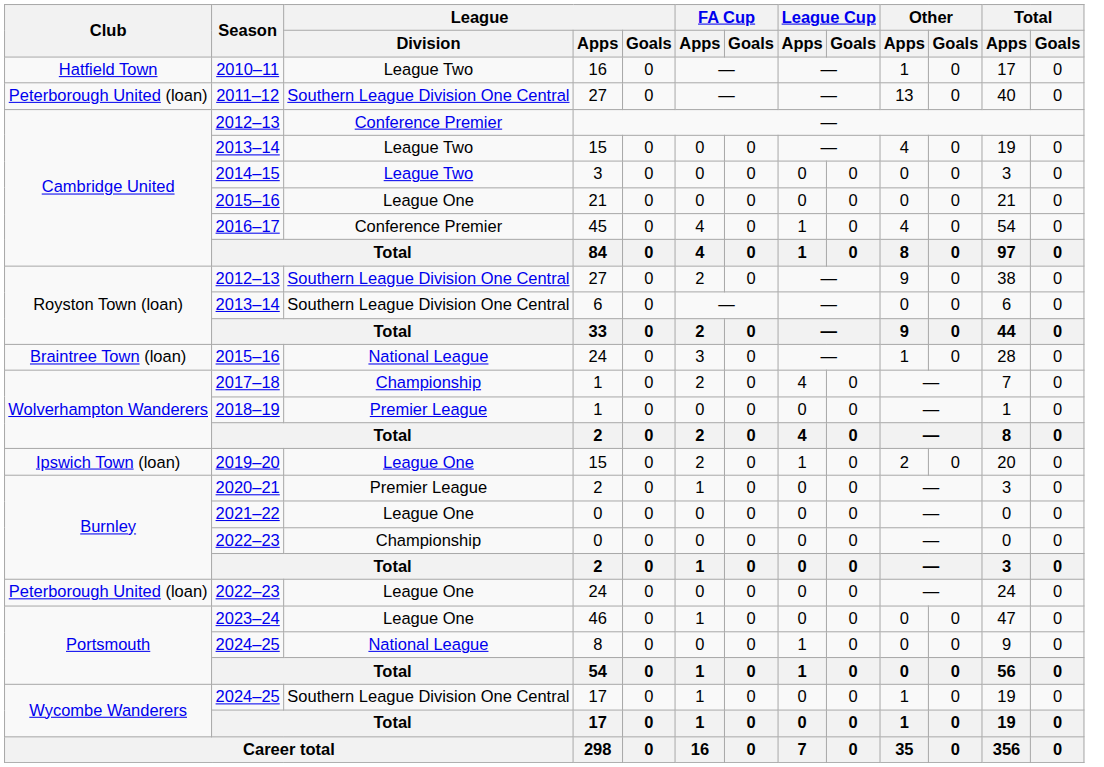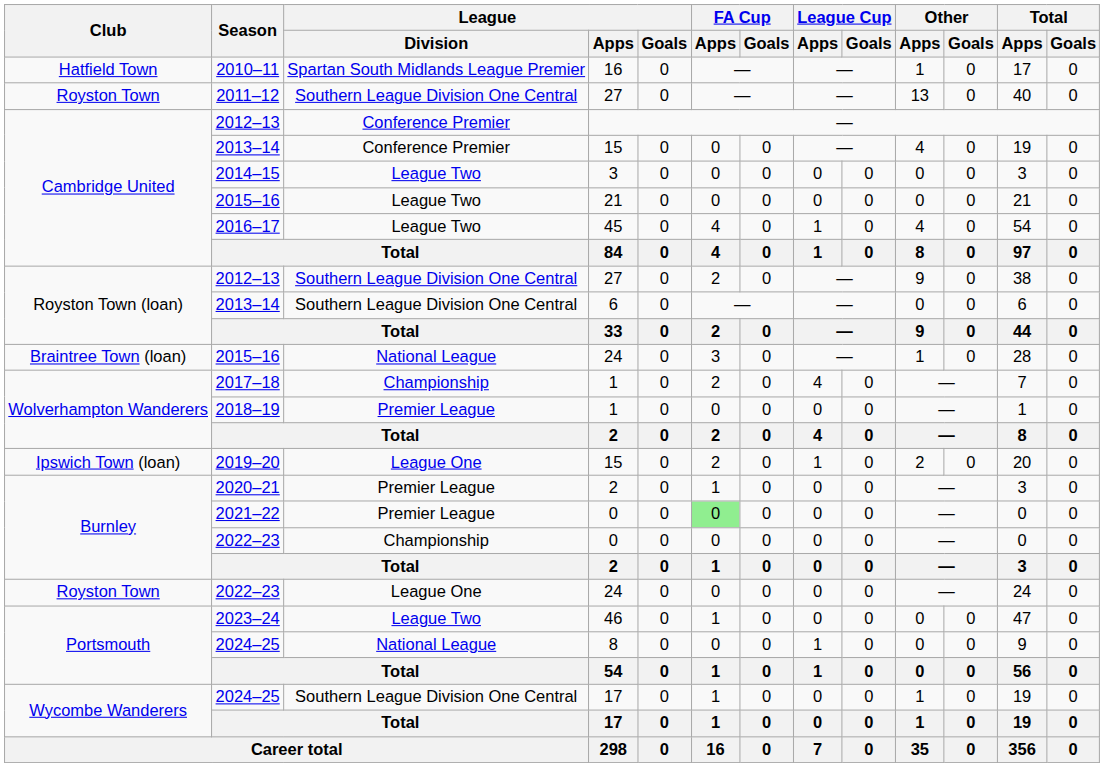 <table class=wikitable style="text-align:center">
 <tr>
 <th rowspan="2">Club</th>
 <th rowspan="2">Season</th>
 <th colspan="3">League</th>
 <th colspan="2"><a href='#'>FA Cup</a></th>
 <th colspan="2"><a href='#'>League Cup</a></th>
 <th colspan="2">Other</th>
 <th colspan="2">Total</th>
 </tr>
 <tr>
 <th>Division</th>
 <th>Apps</th>
 <th>Goals</th>
 <th>Apps</th>
 <th>Goals</th>
 <th>Apps</th>
 <th>Goals</th>
 <th>Apps</th>
 <th>Goals</th>
 <th>Apps</th>
 <th>Goals</th>
 </tr>
 <tr>
 <td><a href='#'>Hatfield Town</a></td>
 <td><a href='#'>2010–11</a></td>
-<td>League Two</td>
+<td><a href='#'>Spartan South Midlands League Premier</a></td>
 <td>16</td>
 <td>0</td>
 <td colspan="2">—</td>
 <td colspan="2">—</td>
 <td>1</td>
 <td>0</td>
 <td>17</td>
 <td>0</td>
 </tr>
 <tr>
-<td><a href='#'>Peterborough United</a> (loan)</td>
+<td><a href='#'>Royston Town</a></td>
 <td><a href='#'>2011–12</a></td>
 <td><a href='#'>Southern League Division One Central</a></td>
 <td>27</td>
 <td>0</td>
 <td colspan="2">—</td>
 <td colspan="2">—</td>
 <td>13</td>
 <td>0</td>
 <td>40</td>
 <td>0</td>
 </tr>
 <tr>
 <td rowspan="6"><a href='#'>Cambridge United</a></td>
 <td><a href='#'>2012–13</a></td>
 <td><a href='#'>Conference Premier</a></td>
 <td colspan="10">—</td>
 </tr>
 <tr>
 <td><a href='#'>2013–14</a></td>
-<td>League Two</td>
+<td>Conference Premier</td>
 <td>15</td>
 <td>0</td>
 <td>0</td>
 <td>0</td>
 <td colspan="2">—</td>
 <td>4</td>
 <td>0</td>
 <td>19</td>
 <td>0</td>
 </tr>
 <tr>
 <td><a href='#'>2014–15</a></td>
 <td><a href='#'>League Two</a></td>
 <td>3</td>
 <td>0</td>
 <td>0</td>
 <td>0</td>
 <td>0</td>
 <td>0</td>
 <td>0</td>
 <td>0</td>
 <td>3</td>
 <td>0</td>
 </tr>
 <tr>
 <td><a href='#'>2015–16</a></td>
-<td>League One</td>
+<td>League Two</td>
 <td>21</td>
 <td>0</td>
 <td>0</td>
 <td>0</td>
 <td>0</td>
 <td>0</td>
 <td>0</td>
 <td>0</td>
 <td>21</td>
 <td>0</td>
 </tr>
 <tr>
 <td><a href='#'>2016–17</a></td>
-<td>Conference Premier</td>
+<td>League Two</td>
 <td>45</td>
 <td>0</td>
 <td>4</td>
 <td>0</td>
 <td>1</td>
 <td>0</td>
 <td>4</td>
 <td>0</td>
 <td>54</td>
 <td>0</td>
 </tr>
 <tr>
 <th colspan="2">Total</th>
 <th>84</th>
 <th>0</th>
 <th>4</th>
 <th>0</th>
 <th>1</th>
 <th>0</th>
 <th>8</th>
 <th>0</th>
 <th>97</th>
 <th>0</th>
 </tr>
 <tr>
 <td rowspan="3">Royston Town (loan)</td>
 <td><a href='#'>2012–13</a></td>
 <td><a href='#'>Southern League Division One Central</a></td>
 <td>27</td>
 <td>0</td>
 <td>2</td>
 <td>0</td>
 <td colspan="2">—</td>
 <td>9</td>
 <td>0</td>
 <td>38</td>
 <td>0</td>
 </tr>
 <tr>
 <td><a href='#'>2013–14</a></td>
 <td>Southern League Division One Central</td>
 <td>6</td>
 <td>0</td>
 <td colspan="2">—</td>
 <td colspan="2">—</td>
 <td>0</td>
 <td>0</td>
 <td>6</td>
 <td>0</td>
 </tr>
 <tr>
 <th colspan="2">Total</th>
 <th>33</th>
 <th>0</th>
 <th>2</th>
 <th>0</th>
 <th colspan="2">—</th>
 <th>9</th>
 <th>0</th>
 <th>44</th>
 <th>0</th>
 </tr>
 <tr>
 <td><a href='#'>Braintree Town</a> (loan)</td>
 <td><a href='#'>2015–16</a></td>
 <td><a href='#'>National League</a></td>
 <td>24</td>
 <td>0</td>
 <td>3</td>
 <td>0</td>
 <td colspan="2">—</td>
 <td>1</td>
 <td>0</td>
 <td>28</td>
 <td>0</td>
 </tr>
 <tr>
 <td rowspan="3"><a href='#'>Wolverhampton Wanderers</a></td>
 <td><a href='#'>2017–18</a></td>
 <td><a href='#'>Championship</a></td>
 <td>1</td>
 <td>0</td>
 <td>2</td>
 <td>0</td>
 <td>4</td>
 <td>0</td>
 <td colspan="2">—</td>
 <td>7</td>
 <td>0</td>
 </tr>
 <tr>
 <td><a href='#'>2018–19</a></td>
 <td><a href='#'>Premier League</a></td>
 <td>1</td>
 <td>0</td>
 <td>0</td>
 <td>0</td>
 <td>0</td>
 <td>0</td>
 <td colspan="2">—</td>
 <td>1</td>
 <td>0</td>
 </tr>
 <tr>
 <th colspan="2">Total</th>
 <th>2</th>
 <th>0</th>
 <th>2</th>
 <th>0</th>
 <th>4</th>
 <th>0</th>
 <th colspan="2">—</th>
 <th>8</th>
 <th>0</th>
 </tr>
 <tr>
 <td><a href='#'>Ipswich Town</a> (loan)</td>
 <td><a href='#'>2019–20</a></td>
 <td><a href='#'>League One</a></td>
 <td>15</td>
 <td>0</td>
 <td>2</td>
 <td>0</td>
 <td>1</td>
 <td>0</td>
 <td>2</td>
 <td>0</td>
 <td>20</td>
 <td>0</td>
 </tr>
 <tr>
 <td rowspan="4"><a href='#'>Burnley</a></td>
 <td><a href='#'>2020–21</a></td>
 <td>Premier League</td>
 <td>2</td>
 <td>0</td>
 <td>1</td>
 <td>0</td>
 <td>0</td>
 <td>0</td>
 <td colspan="2">—</td>
 <td>3</td>
 <td>0</td>
 </tr>
 <tr>
 <td><a href='#'>2021–22</a></td>
-<td>League One</td>
+<td>Premier League</td>
 <td>0</td>
 <td>0</td>
-<td>0</td>
+<td style="background: lightgreen;">0</td>
 <td>0</td>
 <td>0</td>
 <td>0</td>
 <td colspan="2">—</td>
 <td>0</td>
 <td>0</td>
 </tr>
 <tr>
 <td><a href='#'>2022–23</a></td>
 <td>Championship</td>
 <td>0</td>
 <td>0</td>
 <td>0</td>
 <td>0</td>
 <td>0</td>
 <td>0</td>
 <td colspan="2">—</td>
 <td>0</td>
 <td>0</td>
 </tr>
 <tr>
 <th colspan="2">Total</th>
 <th>2</th>
 <th>0</th>
 <th>1</th>
 <th>0</th>
 <th>0</th>
 <th>0</th>
 <th colspan="2">—</th>
 <th>3</th>
 <th>0</th>
 </tr>
 <tr>
-<td><a href='#'>Peterborough United</a> (loan)</td>
+<td><a href='#'>Royston Town</a></td>
 <td><a href='#'>2022–23</a></td>
 <td>League One</td>
 <td>24</td>
 <td>0</td>
 <td>0</td>
 <td>0</td>
 <td>0</td>
 <td>0</td>
 <td colspan="2">—</td>
 <td>24</td>
 <td>0</td>
 </tr>
 <tr>
 <td rowspan="3"><a href='#'>Portsmouth</a></td>
 <td><a href='#'>2023–24</a></td>
-<td>League One</td>
+<td><a href='#'>League Two</a></td>
 <td>46</td>
 <td>0</td>
 <td>1</td>
 <td>0</td>
 <td>0</td>
 <td>0</td>
 <td>0</td>
 <td>0</td>
 <td>47</td>
 <td>0</td>
 </tr>
 <tr>
 <td><a href='#'>2024–25</a></td>
 <td><a href='#'>National League</a></td>
 <td>8</td>
 <td>0</td>
 <td>0</td>
 <td>0</td>
 <td>1</td>
 <td>0</td>
 <td>0</td>
 <td>0</td>
 <td>9</td>
 <td>0</td>
 </tr>
 <tr>
 <th colspan="2">Total</th>
 <th>54</th>
 <th>0</th>
 <th>1</th>
 <th>0</th>
 <th>1</th>
 <th>0</th>
 <th>0</th>
 <th>0</th>
 <th>56</th>
 <th>0</th>
 </tr>
 <tr>
 <td rowspan="2"><a href='#'>Wycombe Wanderers</a></td>
 <td><a href='#'>2024–25</a></td>
 <td>Southern League Division One Central</td>
 <td>17</td>
 <td>0</td>
 <td>1</td>
 <td>0</td>
 <td>0</td>
 <td>0</td>
 <td>1</td>
 <td>0</td>
 <td>19</td>
 <td>0</td>
 </tr>
 <tr>
 <th colspan="2">Total</th>
 <th>17</th>
 <th>0</th>
 <th>1</th>
 <th>0</th>
 <th>0</th>
 <th>0</th>
 <th>1</th>
 <th>0</th>
 <th>19</th>
 <th>0</th>
 </tr>
 <tr>
 <th colspan="3">Career total</th>
 <th>298</th>
 <th>0</th>
 <th>16</th>
 <th>0</th>
 <th>7</th>
 <th>0</th>
 <th>35</th>
 <th>0</th>
 <th>356</th>
 <th>0</th>
 </tr>
 </table>
